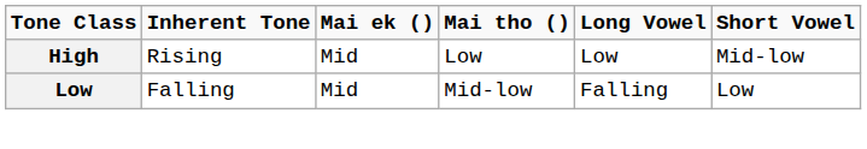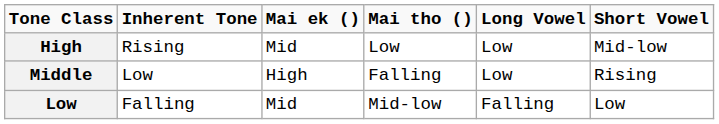 <table class="wikitable">
 <tr ----bgcolor="#eeeeee">
 <td><strong>Tone Class</strong></td>
 <td><strong>Inherent Tone</strong></td>
 <td><strong>Mai ek ()</strong></td>
 <td><strong>Mai tho ()</strong></td>
 <td><strong>Long Vowel</strong></td>
 <td><strong>Short Vowel</strong></td>
 </tr>
 <tr ---- bgcolor="#ffffff">
 <th>High</th>
 <td>Rising</td>
 <td>Mid</td>
 <td>Low</td>
 <td>Low</td>
 <td>Mid-low</td>
 </tr>
 <tr ---- bgcolor="#ffffff">
+<th>Middle</th>
+<td>Low</td>
+<td>High</td>
+<td>Falling</td>
+<td>Low</td>
+<td>Rising</td>
+</tr>
+<tr ---- bgcolor="#ffffff">
 <th>Low</th>
 <td>Falling</td>
 <td>Mid</td>
 <td>Mid-low</td>
 <td>Falling</td>
 <td>Low</td>
 </tr>
 </table>
